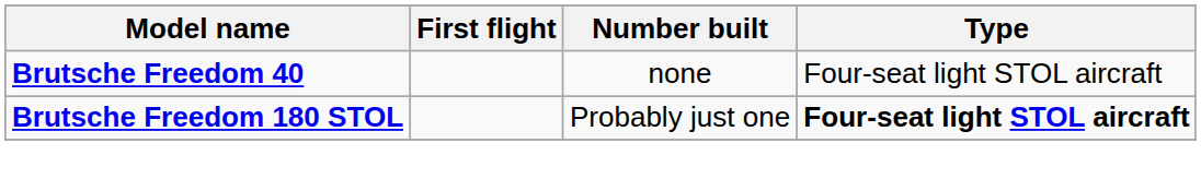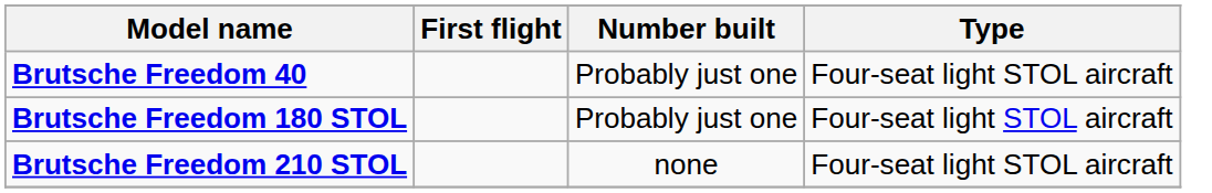 <table class="wikitable" align=center style="font-size:90%;">
 <tr>
 </tr>
 <tr style="background:#efefef;">
 <th>Model name</th>
 <th>First flight</th>
 <th>Number built</th>
 <th>Type</th>
 </tr>
 <tr>
 <td align=left><strong><a href='#'>Brutsche Freedom 40</a></strong></td>
 <td align=center></td>
-<td align=center>none</td>
+<td align=center>Probably just one</td>
 <td align=left>Four-seat light STOL aircraft</td>
 </tr>
 <tr>
 <td align=left><strong><a href='#'>Brutsche Freedom 180 STOL</a></strong></td>
 <td align=center></td>
 <td align=center>Probably just one</td>
-<td align=left><strong>Four-seat light <a href='#'>STOL</a> aircraft</strong></td>
+<td align=left>Four-seat light <a href='#'>STOL</a> aircraft</td>
+</tr>
+<tr>
+<td align=left><strong><a href='#'>Brutsche Freedom 210 STOL</a></strong></td>
+<td align=center></td>
+<td align=center>none</td>
+<td align=left>Four-seat light STOL aircraft</td>
 </tr>
 <tr>
 </tr>
 </table>
